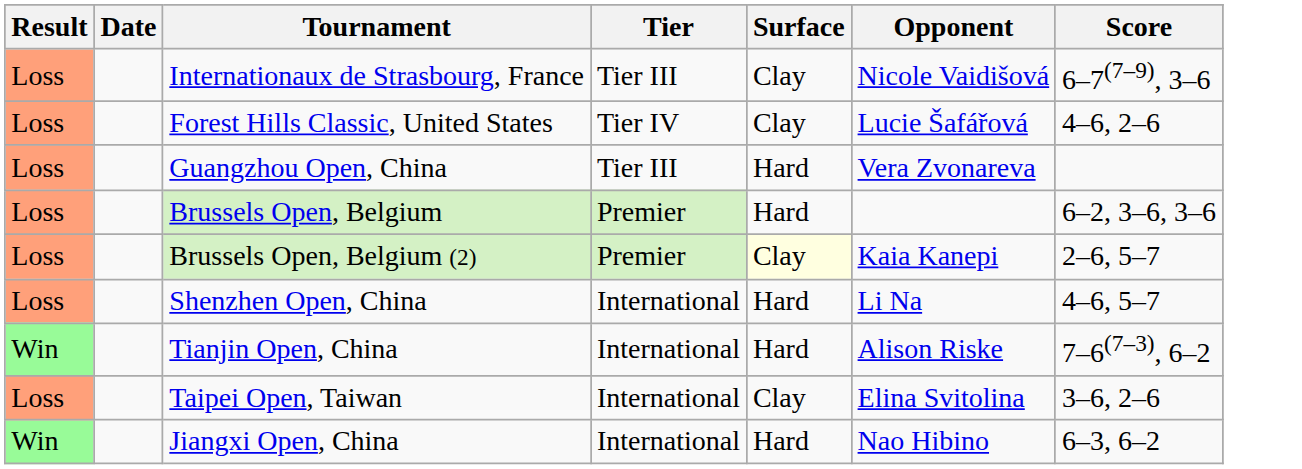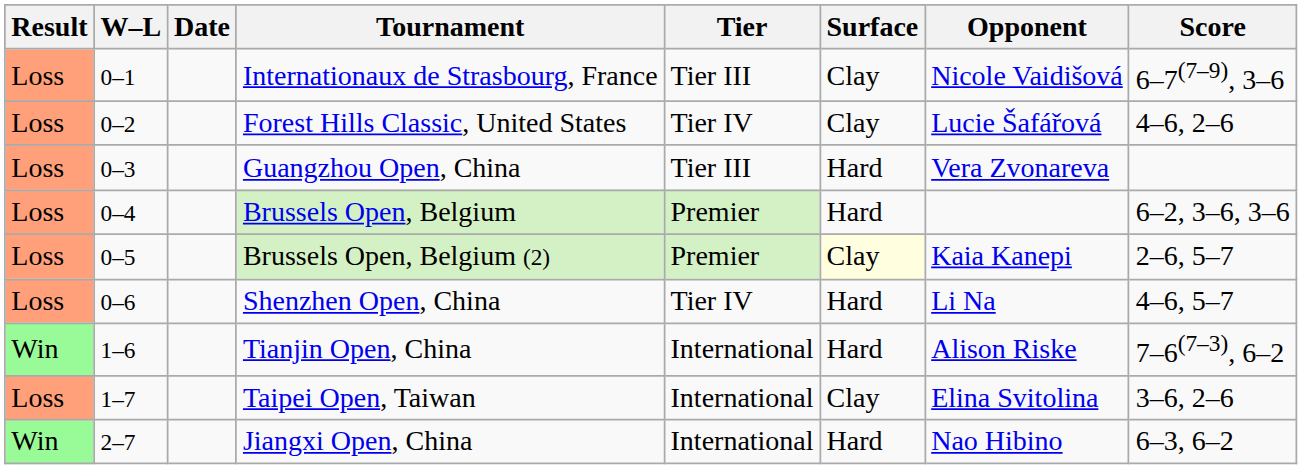 <table class="sortable wikitable">
 <tr>
 <th>Result</th>
+<th class="unsortable">W–L</th>
 <th>Date</th>
 <th>Tournament</th>
 <th>Tier</th>
 <th>Surface</th>
 <th>Opponent</th>
 <th class="unsortable">Score</th>
 </tr>
 <tr>
 <td style="background:#ffa07a;">Loss</td>
+<td><small>0–1</small></td>
 <td><a href='#'></a></td>
 <td><a href='#'>Internationaux de Strasbourg</a>, France</td>
 <td>Tier III</td>
 <td>Clay</td>
 <td> <a href='#'>Nicole Vaidišová</a></td>
 <td>6–7<sup>(7–9)</sup>, 3–6</td>
 </tr>
 <tr>
 <td style="background:#ffa07a;">Loss</td>
+<td><small>0–2</small></td>
 <td><a href='#'></a></td>
 <td><a href='#'>Forest Hills Classic</a>, United States</td>
 <td>Tier IV</td>
 <td>Clay</td>
 <td> <a href='#'>Lucie Šafářová</a></td>
 <td>4–6, 2–6</td>
 </tr>
 <tr>
 <td style="background:#ffa07a;">Loss</td>
+<td><small>0–3</small></td>
 <td><a href='#'></a></td>
 <td><a href='#'>Guangzhou Open</a>, China</td>
 <td>Tier III</td>
 <td>Hard</td>
 <td> <a href='#'>Vera Zvonareva</a></td>
 <td></td>
 </tr>
 <tr>
 <td style="background:#ffa07a;">Loss</td>
+<td><small>0–4</small></td>
 <td><a href='#'></a></td>
 <td style="background:#d4f1c5;"><a href='#'>Brussels Open</a>, Belgium</td>
 <td style="background:#d4f1c5;">Premier</td>
 <td>Hard</td>
 <td></td>
 <td>6–2, 3–6, 3–6</td>
 </tr>
 <tr>
 <td style="background:#ffa07a;">Loss</td>
+<td><small>0–5</small></td>
 <td><a href='#'></a></td>
 <td style="background:#d4f1c5;">Brussels Open, Belgium <small>(2)</small></td>
 <td style="background:#d4f1c5;">Premier</td>
 <td style="background: lightyellow;">Clay</td>
 <td> <a href='#'>Kaia Kanepi</a></td>
 <td>2–6, 5–7</td>
 </tr>
 <tr>
 <td style="background:#ffa07a;">Loss</td>
+<td><small>0–6</small></td>
 <td><a href='#'></a></td>
 <td><a href='#'>Shenzhen Open</a>, China</td>
-<td>International</td>
+<td>Tier IV</td>
 <td>Hard</td>
 <td> <a href='#'>Li Na</a></td>
 <td>4–6, 5–7</td>
 </tr>
 <tr>
 <td style="background:#98fb98;">Win</td>
+<td><small>1–6</small></td>
 <td><a href='#'></a></td>
 <td><a href='#'>Tianjin Open</a>, China</td>
 <td>International</td>
 <td>Hard</td>
 <td> <a href='#'>Alison Riske</a></td>
 <td>7–6<sup>(7–3)</sup>, 6–2</td>
 </tr>
 <tr>
 <td bgcolor="FFA07A">Loss</td>
+<td><small>1–7</small></td>
 <td><a href='#'></a></td>
 <td><a href='#'>Taipei Open</a>, Taiwan</td>
 <td>International</td>
 <td>Clay</td>
 <td> <a href='#'>Elina Svitolina</a></td>
 <td>3–6, 2–6</td>
 </tr>
 <tr>
 <td style="background:#98fb98;">Win</td>
+<td><small>2–7</small></td>
 <td><a href='#'></a></td>
 <td><a href='#'>Jiangxi Open</a>, China</td>
 <td>International</td>
 <td>Hard</td>
 <td> <a href='#'>Nao Hibino</a></td>
 <td>6–3, 6–2</td>
 </tr>
 </table>
